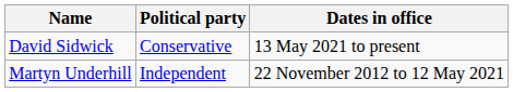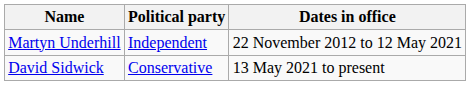 <table class="wikitable">
 <tr>
 <th>Name</th>
 <th>Political party</th>
 <th>Dates in office</th>
 </tr>
 <tr>
+<td><a href='#'>Martyn Underhill</a></td>
+<td><a href='#'>Independent</a></td>
+<td>22 November 2012 to 12 May 2021</td>
+</tr>
+<tr>
 <td><a href='#'>David Sidwick</a></td>
 <td><a href='#'>Conservative</a></td>
 <td>13 May 2021 to present</td>
 </tr>
-<tr>
-<td><a href='#'>Martyn Underhill</a></td>
-<td><a href='#'>Independent</a></td>
-<td>22 November 2012 to 12 May 2021</td>
-</tr>
 </table>
